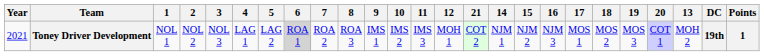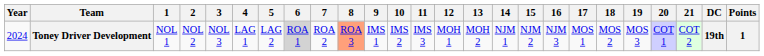 <table class="wikitable" style="text-align:center; font-size:85%">
 <tr>
 <th>Year</th>
 <th>Team</th>
 <th>1</th>
 <th>2</th>
 <th>3</th>
 <th>4</th>
 <th>5</th>
 <th>6</th>
 <th>7</th>
 <th>8</th>
 <th>9</th>
 <th>10</th>
 <th>11</th>
 <th>12</th>
-<th>21</th>
+<th>13</th>
 <th>14</th>
 <th>15</th>
 <th>16</th>
 <th>17</th>
 <th>18</th>
 <th>19</th>
 <th>20</th>
-<th>13</th>
+<th>21</th>
 <th>DC</th>
 <th>Points</th>
 </tr>
 <tr>
-<td><a href='#'>2021</a></td>
+<td><a href='#'>2024</a></td>
 <th nowrap="">Toney Driver Development</th>
 <td><a href='#'>NOL<br>1</a></td>
 <td><a href='#'>NOL<br>2</a></td>
 <td><a href='#'>NOL<br>3</a></td>
 <td><a href='#'>LAG<br>1</a></td>
 <td><a href='#'>LAG<br>2</a></td>
 <td style="background: lightgrey;"><a href='#'>ROA<br>1</a></td>
 <td><a href='#'>ROA<br>2</a></td>
-<td><a href='#'>ROA<br>3</a></td>
+<td style="background: lightsalmon;"><a href='#'>ROA<br>3</a></td>
 <td><a href='#'>IMS<br>1</a></td>
 <td><a href='#'>IMS<br>2</a></td>
 <td><a href='#'>IMS<br>3</a></td>
 <td><a href='#'>MOH<br>1</a></td>
-<td style=background:#DFFFDF><a href='#'>COT<br>2</a><br></td>
+<td><a href='#'>MOH<br>2</a></td>
 <td><a href='#'>NJM<br>1</a></td>
 <td><a href='#'>NJM<br>2</a></td>
 <td><a href='#'>NJM<br>3</a></td>
 <td><a href='#'>MOS<br>1</a></td>
 <td><a href='#'>MOS<br>2</a></td>
 <td><a href='#'>MOS<br>3</a></td>
 <td style=background:#CFCFFF><a href='#'>COT<br>1</a><br></td>
-<td><a href='#'>MOH<br>2</a></td>
+<td style=background:#DFFFDF><a href='#'>COT<br>2</a><br></td>
 <th>19th</th>
 <th>1</th>
 </tr>
 </table>
